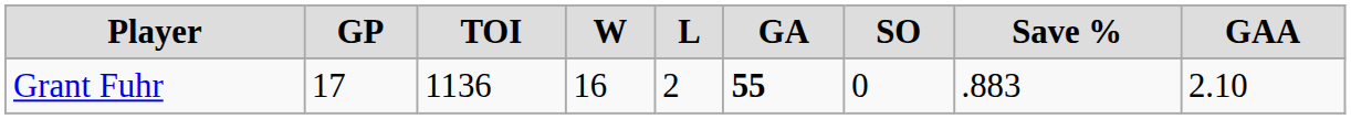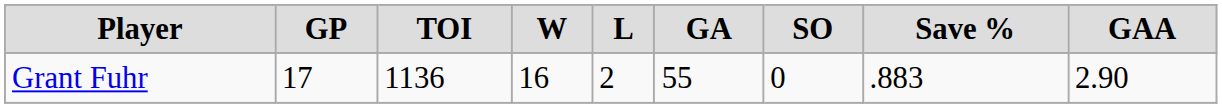 <table class="wikitable" style="width:50%;">
 <tr style="text-align:center; background:#ddd;">
 <td><strong>Player</strong></td>
 <td><strong>GP</strong></td>
 <td><strong>TOI</strong></td>
 <td><strong>W</strong></td>
 <td><strong>L</strong></td>
 <td><strong>GA</strong></td>
 <td><strong>SO</strong></td>
 <td><strong>Save %</strong></td>
 <td><strong>GAA</strong></td>
 </tr>
 <tr>
 <td><a href='#'>Grant Fuhr</a></td>
 <td>17</td>
 <td>1136</td>
 <td>16</td>
 <td>2</td>
-<td><strong>55</strong></td>
+<td>55</td>
 <td>0</td>
 <td>.883</td>
-<td>2.10</td>
+<td>2.90</td>
 </tr>
 </table>
